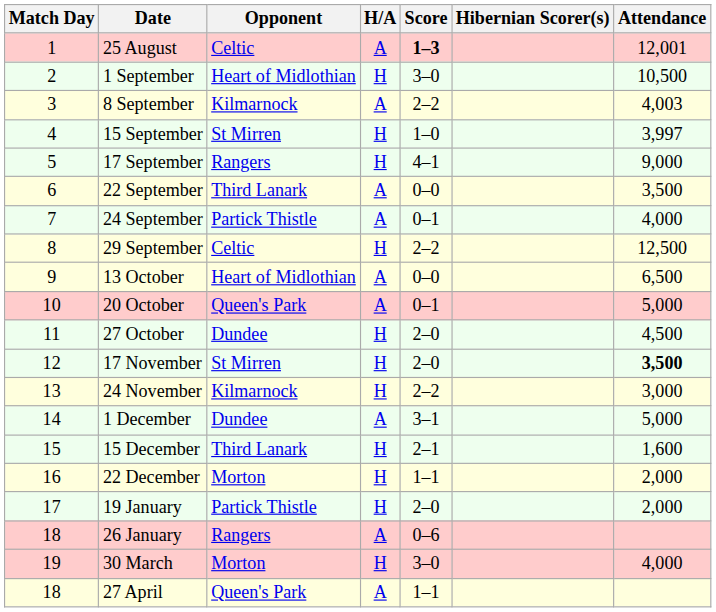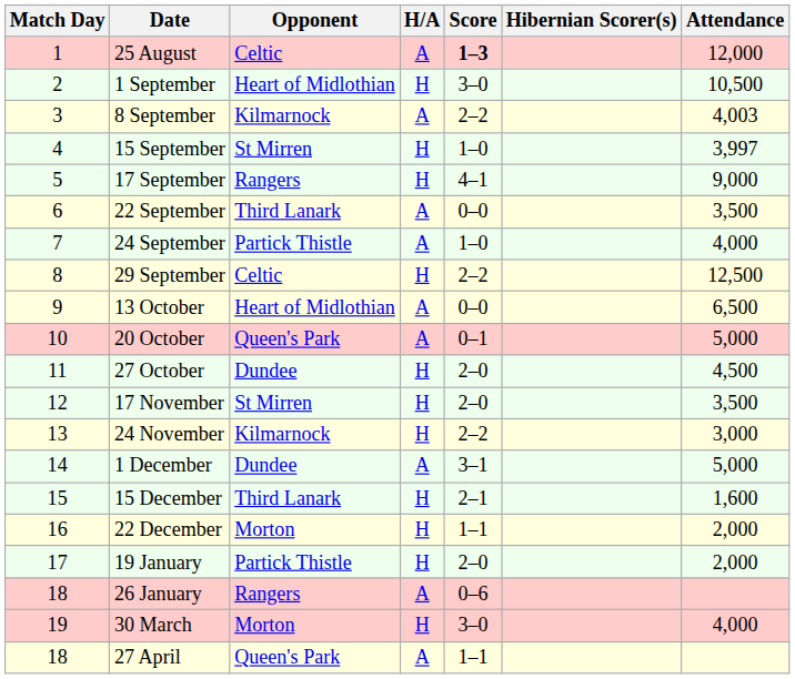 <table class="wikitable" style="text-align:center">
 <tr>
 <th>Match Day</th>
 <th>Date</th>
 <th>Opponent</th>
 <th>H/A</th>
 <th>Score</th>
 <th>Hibernian Scorer(s)</th>
 <th>Attendance</th>
 </tr>
 <tr bgcolor=#FFCCCC>
 <td>1</td>
 <td align=left>25 August</td>
 <td align=left><a href='#'>Celtic</a></td>
 <td><a href='#'>A</a></td>
 <td><strong>1–3</strong></td>
 <td align=left></td>
-<td>12,001</td>
+<td>12,000</td>
 </tr>
 <tr bgcolor=#EEFFEE>
 <td>2</td>
 <td align=left>1 September</td>
 <td align=left><a href='#'>Heart of Midlothian</a></td>
 <td><a href='#'>H</a></td>
 <td>3–0</td>
 <td align=left></td>
 <td>10,500</td>
 </tr>
 <tr bgcolor=#FFFFDD>
 <td>3</td>
 <td align=left>8 September</td>
 <td align=left><a href='#'>Kilmarnock</a></td>
 <td><a href='#'>A</a></td>
 <td>2–2</td>
 <td align=left></td>
 <td>4,003</td>
 </tr>
 <tr bgcolor=#EEFFEE>
 <td>4</td>
 <td align=left>15 September</td>
 <td align=left><a href='#'>St Mirren</a></td>
 <td><a href='#'>H</a></td>
 <td>1–0</td>
 <td align=left></td>
 <td>3,997</td>
 </tr>
 <tr bgcolor=#EEFFEE>
 <td>5</td>
 <td align=left>17 September</td>
 <td align=left><a href='#'>Rangers</a></td>
 <td><a href='#'>H</a></td>
 <td>4–1</td>
 <td align=left></td>
 <td>9,000</td>
 </tr>
 <tr bgcolor=#FFFFDD>
 <td>6</td>
 <td align=left>22 September</td>
 <td align=left><a href='#'>Third Lanark</a></td>
 <td><a href='#'>A</a></td>
 <td>0–0</td>
 <td align=left></td>
 <td>3,500</td>
 </tr>
 <tr bgcolor=#EEFFEE>
 <td>7</td>
 <td align=left>24 September</td>
 <td align=left><a href='#'>Partick Thistle</a></td>
 <td><a href='#'>A</a></td>
-<td>0–1</td>
+<td>1–0</td>
 <td align=left></td>
 <td>4,000</td>
 </tr>
 <tr bgcolor=#FFFFDD>
 <td>8</td>
 <td align=left>29 September</td>
 <td align=left><a href='#'>Celtic</a></td>
 <td><a href='#'>H</a></td>
 <td>2–2</td>
 <td align=left></td>
 <td>12,500</td>
 </tr>
 <tr bgcolor=#FFFFDD>
 <td>9</td>
 <td align=left>13 October</td>
 <td align=left><a href='#'>Heart of Midlothian</a></td>
 <td><a href='#'>A</a></td>
 <td>0–0</td>
 <td align=left></td>
 <td>6,500</td>
 </tr>
 <tr bgcolor=#FFCCCC>
 <td>10</td>
 <td align=left>20 October</td>
 <td align=left><a href='#'>Queen's Park</a></td>
 <td><a href='#'>A</a></td>
 <td>0–1</td>
 <td align=left></td>
 <td>5,000</td>
 </tr>
 <tr bgcolor=#EEFFEE>
 <td>11</td>
 <td align=left>27 October</td>
 <td align=left><a href='#'>Dundee</a></td>
 <td><a href='#'>H</a></td>
 <td>2–0</td>
 <td align=left></td>
 <td>4,500</td>
 </tr>
 <tr bgcolor=#EEFFEE>
 <td>12</td>
 <td align=left>17 November</td>
 <td align=left><a href='#'>St Mirren</a></td>
 <td><a href='#'>H</a></td>
 <td>2–0</td>
 <td align=left></td>
-<td><strong>3,500</strong></td>
+<td>3,500</td>
 </tr>
 <tr bgcolor=#FFFFDD>
 <td>13</td>
 <td align=left>24 November</td>
 <td align=left><a href='#'>Kilmarnock</a></td>
 <td><a href='#'>H</a></td>
 <td>2–2</td>
 <td align=left></td>
 <td>3,000</td>
 </tr>
 <tr bgcolor=#EEFFEE>
 <td>14</td>
 <td align=left>1 December</td>
 <td align=left><a href='#'>Dundee</a></td>
 <td><a href='#'>A</a></td>
 <td>3–1</td>
 <td align=left></td>
 <td>5,000</td>
 </tr>
 <tr bgcolor=#EEFFEE>
 <td>15</td>
 <td align=left>15 December</td>
 <td align=left><a href='#'>Third Lanark</a></td>
 <td><a href='#'>H</a></td>
 <td>2–1</td>
 <td align=left></td>
 <td>1,600</td>
 </tr>
 <tr bgcolor=#FFFFDD>
 <td>16</td>
 <td align=left>22 December</td>
 <td align=left><a href='#'>Morton</a></td>
 <td><a href='#'>H</a></td>
 <td>1–1</td>
 <td align=left></td>
 <td>2,000</td>
 </tr>
 <tr bgcolor=#EEFFEE>
 <td>17</td>
 <td align=left>19 January</td>
 <td align=left><a href='#'>Partick Thistle</a></td>
 <td><a href='#'>H</a></td>
 <td>2–0</td>
 <td align=left></td>
 <td>2,000</td>
 </tr>
 <tr bgcolor=#FFCCCC>
 <td>18</td>
 <td align=left>26 January</td>
 <td align=left><a href='#'>Rangers</a></td>
 <td><a href='#'>A</a></td>
 <td>0–6</td>
 <td align=left></td>
 <td></td>
 </tr>
 <tr bgcolor=#FFCCCC>
 <td>19</td>
 <td align=left>30 March</td>
 <td align=left><a href='#'>Morton</a></td>
 <td><a href='#'>H</a></td>
 <td>3–0</td>
 <td align=left></td>
 <td>4,000</td>
 </tr>
 <tr bgcolor=#FFFFDD>
 <td>18</td>
 <td align=left>27 April</td>
 <td align=left><a href='#'>Queen's Park</a></td>
 <td><a href='#'>A</a></td>
 <td>1–1</td>
 <td align=left></td>
 <td></td>
 </tr>
 </table>
